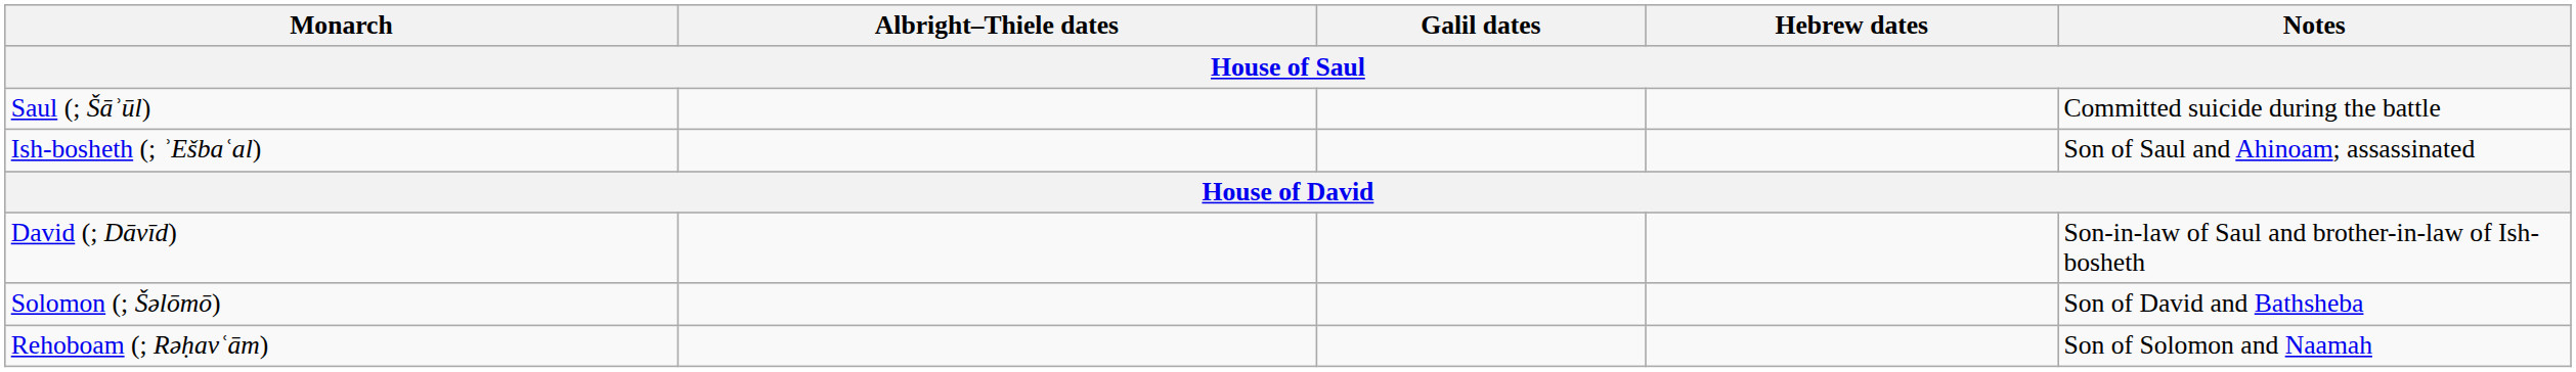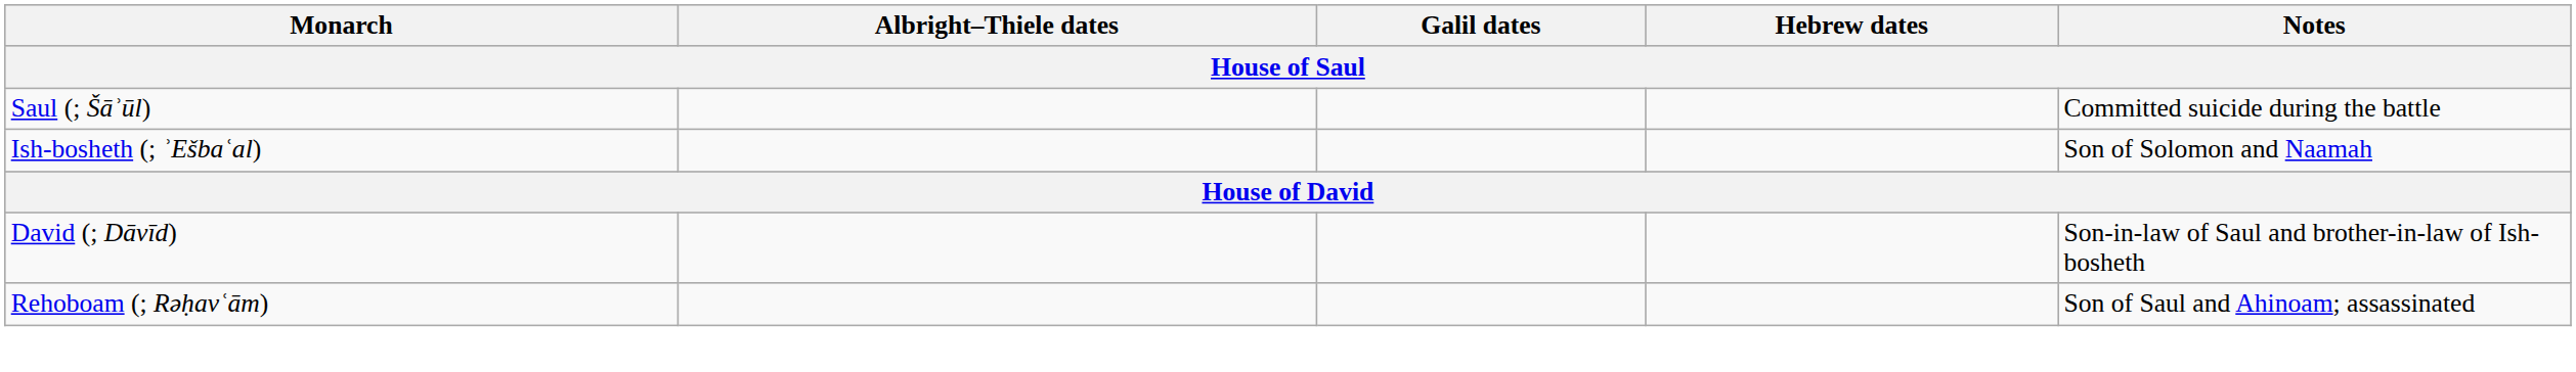 <table class="wikitable">
 <tr>
 <th>Monarch</th>
 <th>Albright–Thiele dates</th>
 <th>Galil dates</th>
 <th>Hebrew dates</th>
 <th width="20%">Notes</th>
 </tr>
 <tr>
 <th colspan="5"><a href='#'>House of Saul</a></th>
 </tr>
 <tr style="vertical-align:top;">
 <td><a href='#'>Saul</a> (; <em>Šāʾūl</em>)</td>
 <td></td>
 <td></td>
 <td></td>
 <td>Committed suicide during the battle</td>
 </tr>
 <tr style="vertical-align:top;">
 <td><a href='#'>Ish-bosheth</a> (; <em>ʾEšbaʿal</em>)</td>
 <td></td>
 <td></td>
 <td></td>
-<td>Son of Saul and <a href='#'>Ahinoam</a>; assassinated</td>
+<td>Son of Solomon and <a href='#'>Naamah</a></td>
 </tr>
 <tr>
 <th colspan="5"><a href='#'>House of David</a></th>
 </tr>
 <tr style="vertical-align:top;">
 <td><a href='#'>David</a> (; <em>Dāvīd</em>)</td>
 <td></td>
 <td></td>
 <td></td>
 <td>Son-in-law of Saul and brother-in-law of Ish-bosheth</td>
 </tr>
 <tr style="vertical-align:top;">
-<td><a href='#'>Solomon</a> (; <em>Šəlōmō</em>)</td>
-<td></td>
-<td></td>
-<td></td>
-<td>Son of David and <a href='#'>Bathsheba</a></td>
-</tr>
-<tr style="vertical-align:top;">
 <td><a href='#'>Rehoboam</a> (; <em>Rəḥavʿām</em>)</td>
 <td></td>
 <td></td>
 <td></td>
-<td>Son of Solomon and <a href='#'>Naamah</a></td>
+<td>Son of Saul and <a href='#'>Ahinoam</a>; assassinated</td>
 </tr>
 </table>
